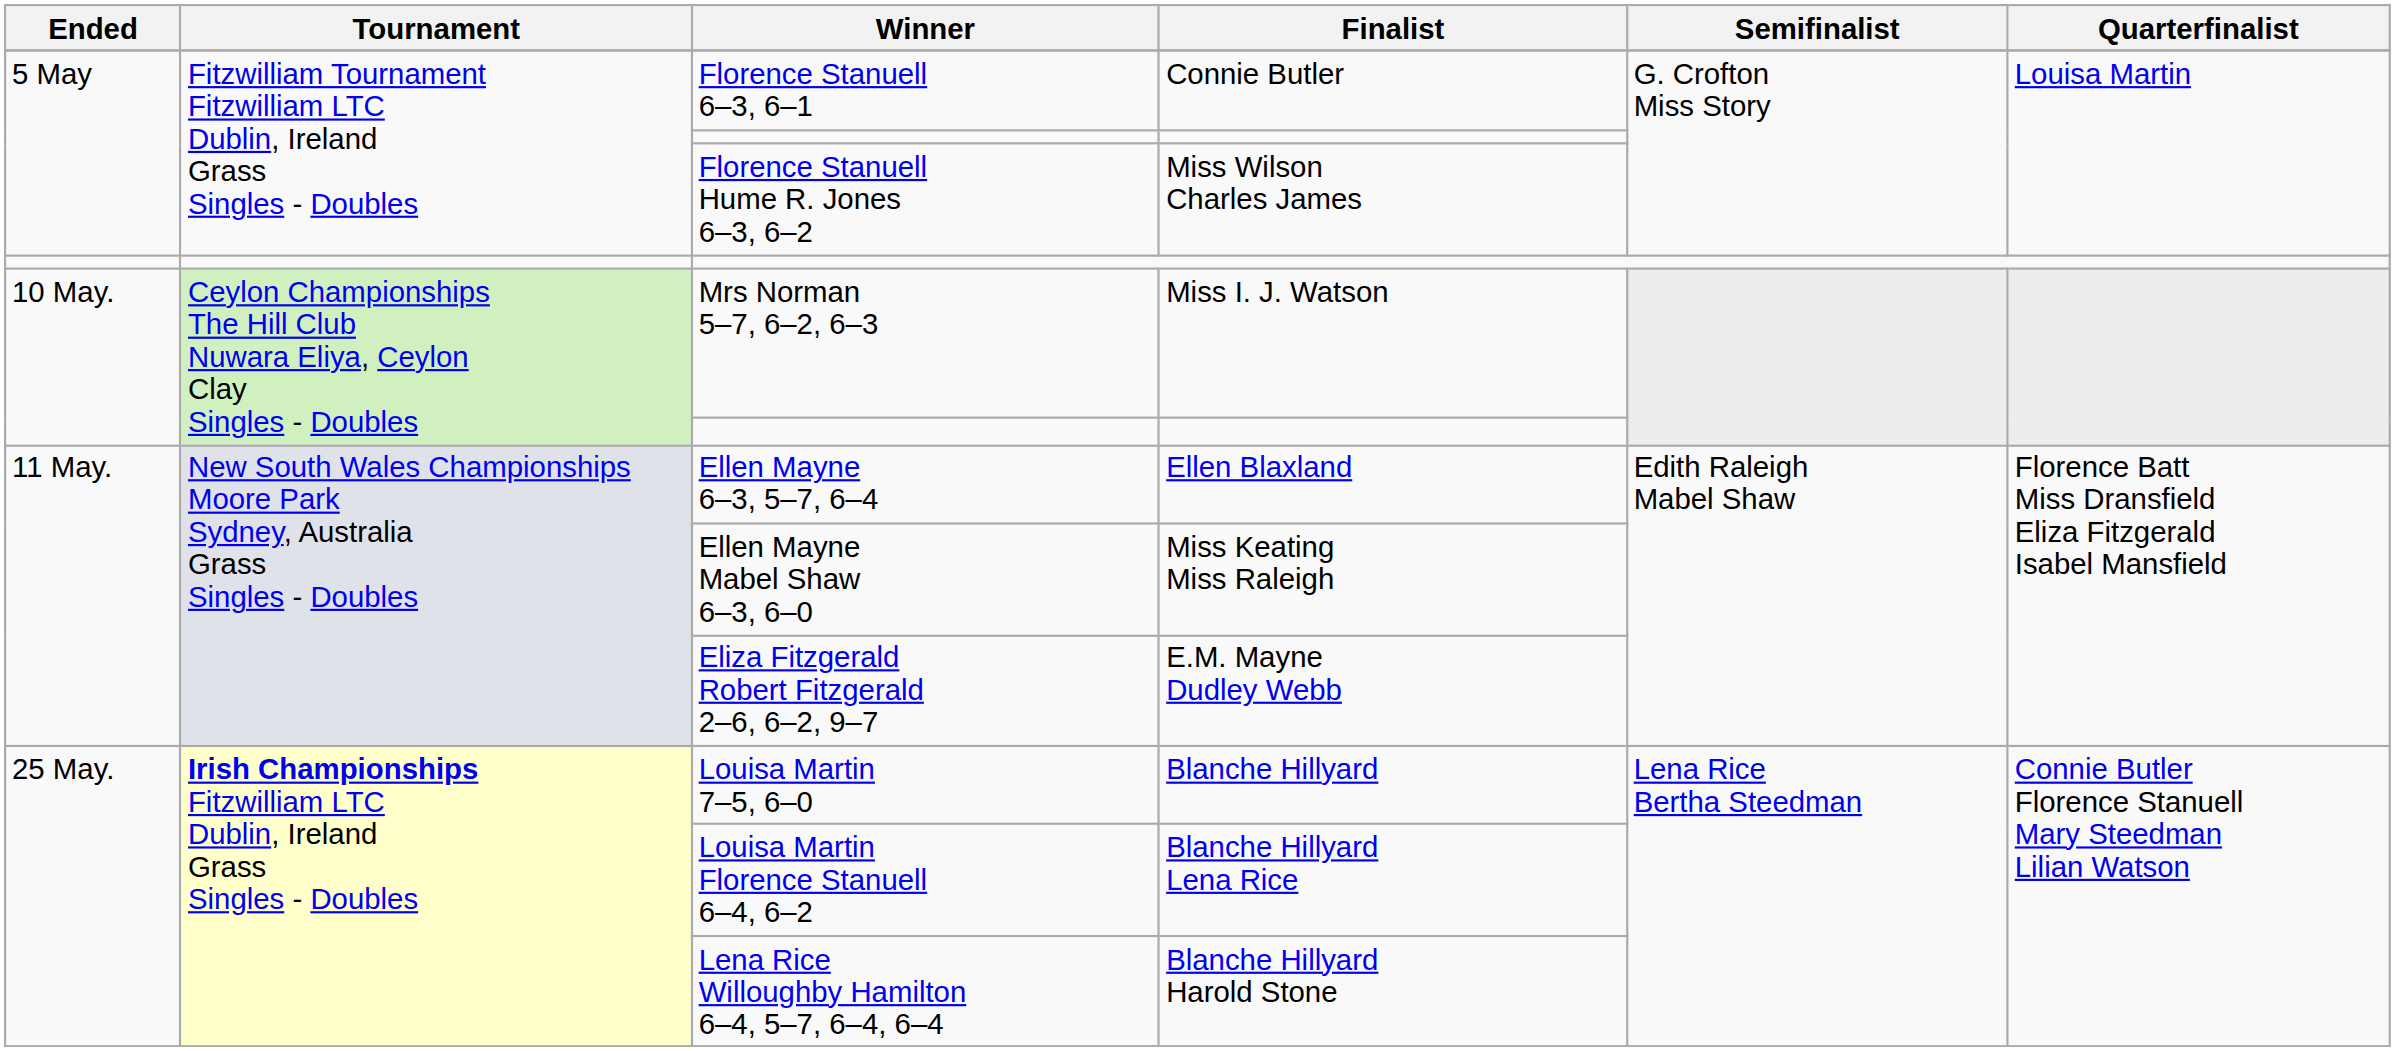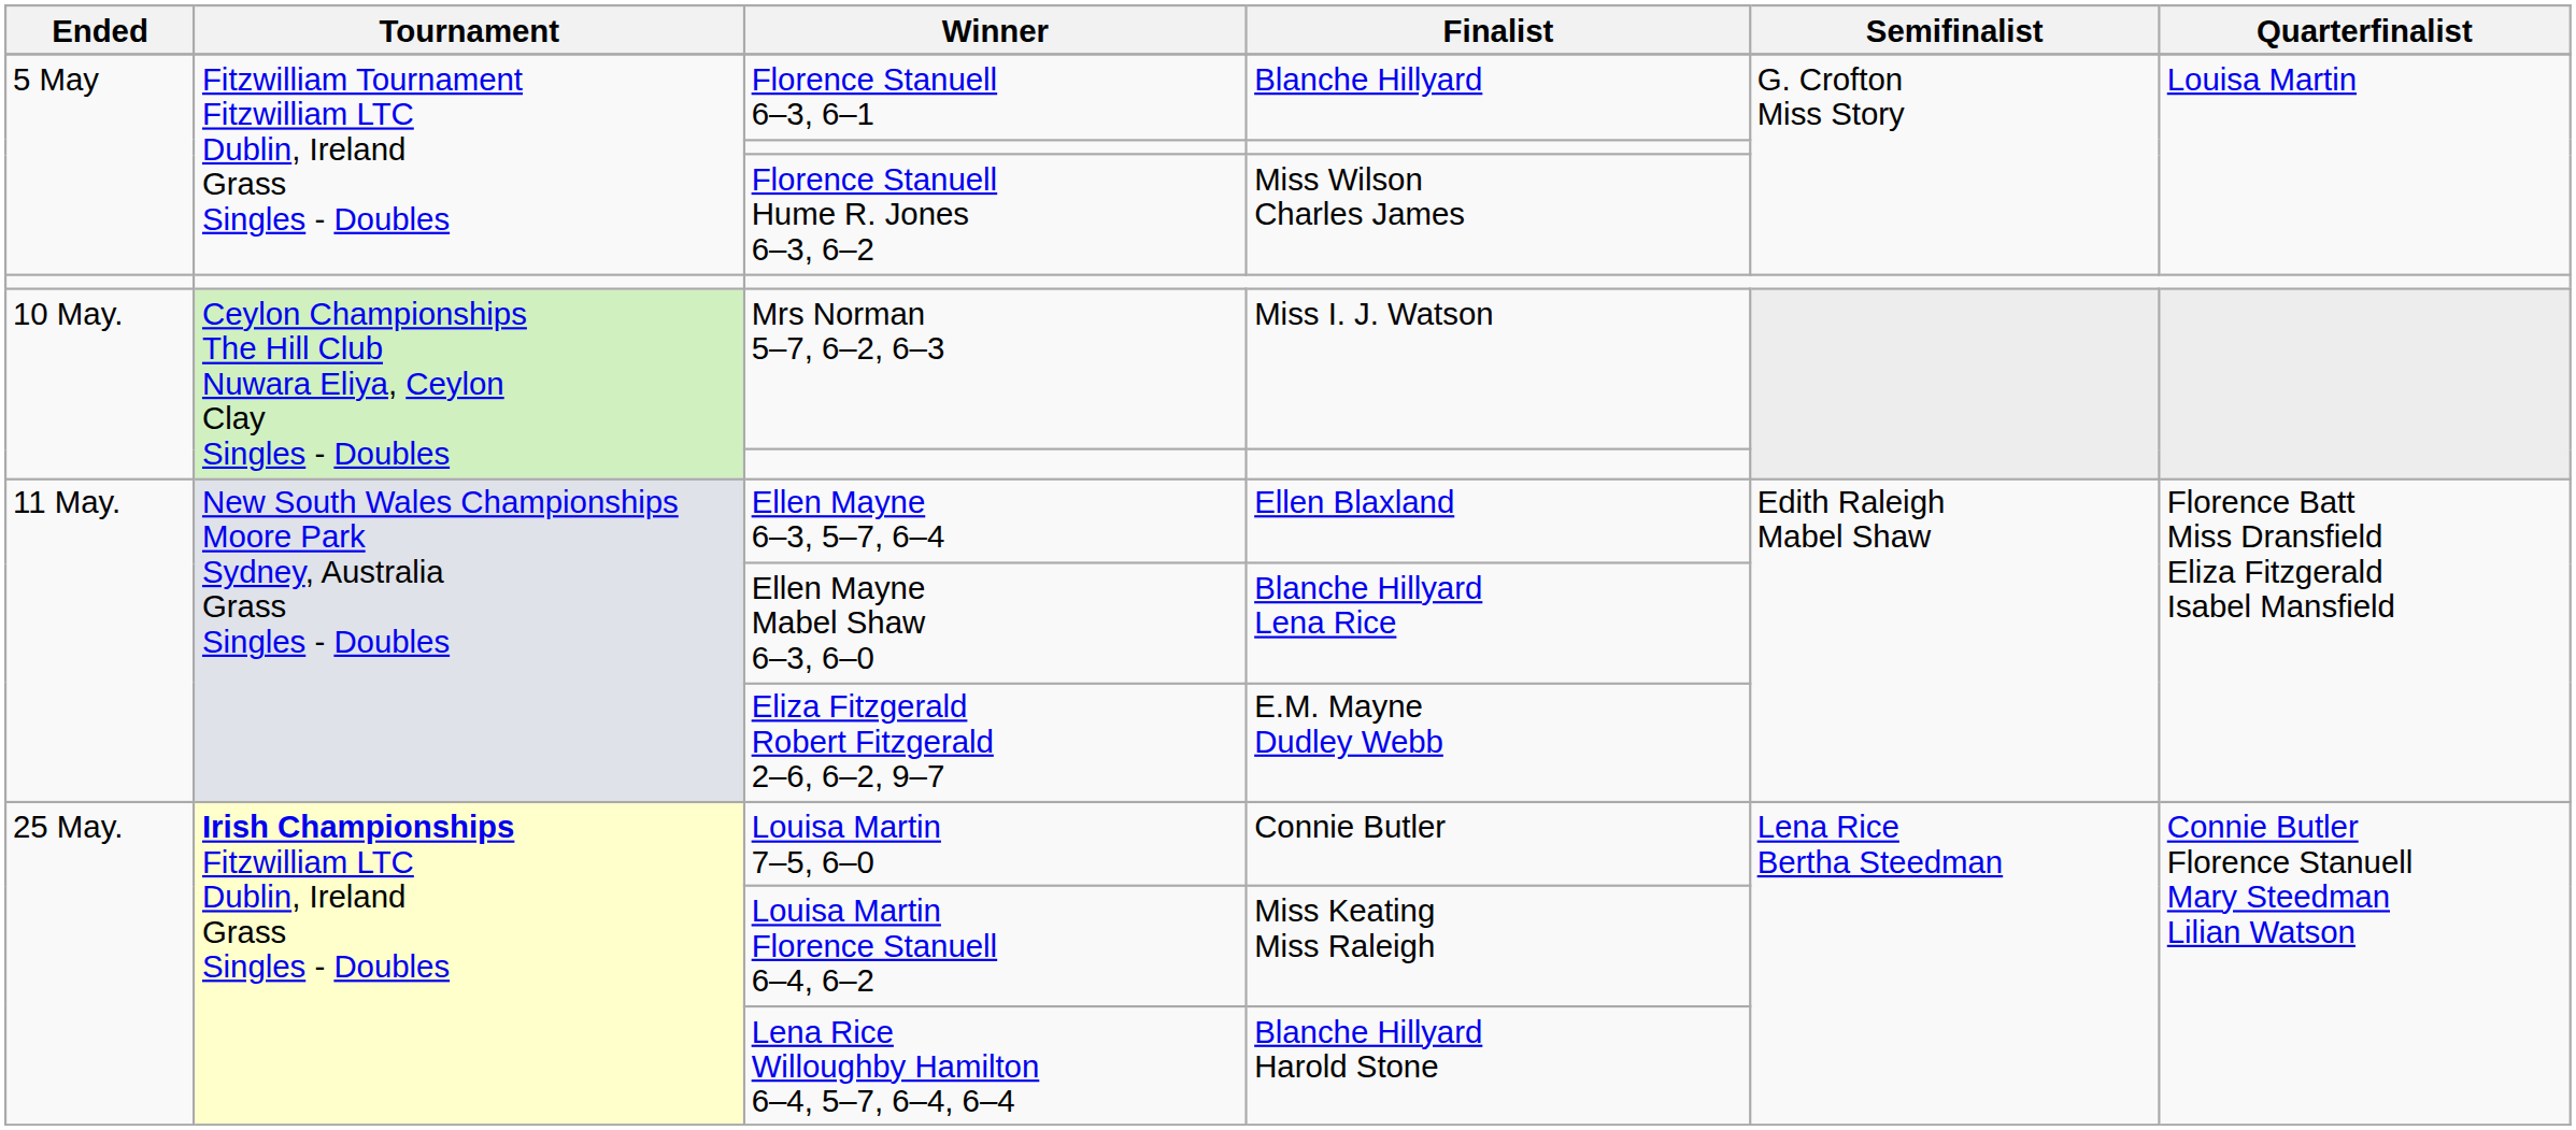 <table class="wikitable" style="font-size:85%;">
 <tr>
 <th width="75">Ended</th>
 <th width="230">Tournament</th>
 <th width="210">Winner</th>
 <th width="210">Finalist</th>
 <th width="170">Semifinalist</th>
 <th width="170">Quarterfinalist</th>
 </tr>
 <tr valign=top>
 </tr>
 <tr valign=top>
 <td rowspan=3>5 May</td>
 <td rowspan=3><a href='#'>Fitzwilliam Tournament</a><br><a href='#'>Fitzwilliam LTC</a><br><a href='#'>Dublin</a>, Ireland<br>Grass<br><a href='#'>Singles</a> - <a href='#'>Doubles</a></td>
 <td>  <a href='#'>Florence Stanuell</a> <br>6–3, 6–1</td>
-<td>  Connie Butler</td>
+<td> <a href='#'>Blanche Hillyard</a></td>
 <td rowspan=3> G. Crofton<br> Miss Story</td>
 <td rowspan=3> <a href='#'>Louisa Martin</a></td>
 </tr>
 <tr valign=top>
 <td></td>
 <td></td>
 </tr>
 <tr valign=top>
 <td>  <a href='#'>Florence Stanuell</a><br> Hume R. Jones<br>6–3, 6–2</td>
 <td> Miss Wilson<br> Charles James</td>
 </tr>
 <tr valign=top>
 <td></td>
 <td></td>
 </tr>
 <tr valign=top>
 <td rowspan=2>10 May.</td>
 <td style="background:#d0f0c0" rowspan=2><a href='#'>Ceylon Championships</a><br><a href='#'>The Hill Club</a><br><a href='#'>Nuwara Eliya</a>, <a href='#'>Ceylon</a><br>Clay<br><a href='#'>Singles</a> - <a href='#'>Doubles</a></td>
 <td> Mrs Norman<br>5–7, 6–2, 6–3</td>
 <td> Miss I. J. Watson</td>
 <td style="background:#ededed;" rowspan=2></td>
 <td style="background:#ededed;" rowspan=2></td>
 </tr>
 <tr valign=top>
 <td></td>
 <td></td>
 </tr>
 <tr valign=top>
 <td rowspan=3>11 May.</td>
 <td style="background:#dfe2e9" rowspan=3><a href='#'>New South Wales Championships</a><br><a href='#'>Moore Park</a><br><a href='#'>Sydney</a>, Australia<br>Grass<br><a href='#'>Singles</a> - <a href='#'>Doubles</a></td>
 <td> <a href='#'>Ellen Mayne</a><br>6–3, 5–7, 6–4</td>
 <td> <a href='#'>Ellen Blaxland</a></td>
 <td rowspan=3> Edith Raleigh <br>  Mabel Shaw</td>
 <td rowspan=3> Florence Batt <br> Miss Dransfield<br> Eliza Fitzgerald <br> Isabel Mansfield</td>
 </tr>
 <tr valign=top>
 <td> Ellen Mayne<br> Mabel Shaw<br>6–3, 6–0</td>
-<td> Miss Keating<br> Miss Raleigh</td>
+<td> <a href='#'>Blanche Hillyard</a><br> <a href='#'>Lena Rice</a></td>
 </tr>
 <tr valign=top>
 <td> <a href='#'>Eliza Fitzgerald</a><br> <a href='#'>Robert Fitzgerald</a><br>2–6, 6–2, 9–7</td>
 <td> E.M. Mayne<br> <a href='#'>Dudley Webb</a></td>
 </tr>
 <tr valign=top>
 <td rowspan=3>25 May.</td>
 <td style="background:#ffc;" rowspan=3><strong><a href='#'>Irish Championships</a></strong><br><a href='#'>Fitzwilliam LTC</a><br><a href='#'>Dublin</a>, Ireland<br>Grass<br><a href='#'>Singles</a> - <a href='#'>Doubles</a></td>
 <td> <a href='#'>Louisa Martin</a><br>7–5, 6–0</td>
-<td> <a href='#'>Blanche Hillyard</a></td>
+<td>  Connie Butler</td>
 <td rowspan=3> <a href='#'>Lena Rice</a><br> <a href='#'>Bertha Steedman</a></td>
 <td rowspan=3> <a href='#'>Connie Butler</a><br>  Florence Stanuell<br> <a href='#'>Mary Steedman</a><br> <a href='#'>Lilian Watson</a></td>
 </tr>
 <tr valign=top>
 <td> <a href='#'>Louisa Martin</a><br> <a href='#'>Florence Stanuell</a><br>6–4, 6–2</td>
-<td> <a href='#'>Blanche Hillyard</a><br> <a href='#'>Lena Rice</a></td>
+<td> Miss Keating<br> Miss Raleigh</td>
 </tr>
 <tr valign=top>
 <td> <a href='#'>Lena Rice</a><br> <a href='#'>Willoughby Hamilton</a> <br>6–4, 5–7, 6–4, 6–4</td>
 <td> <a href='#'>Blanche Hillyard</a><br> Harold Stone</td>
 </tr>
 </table>
